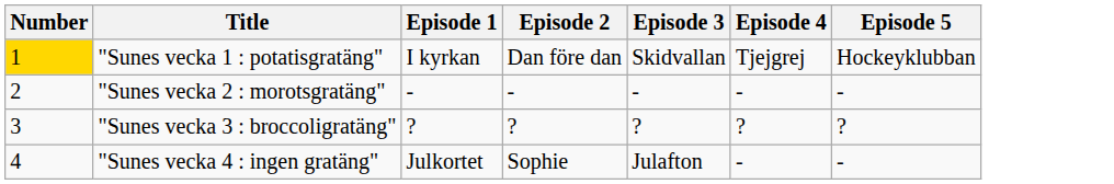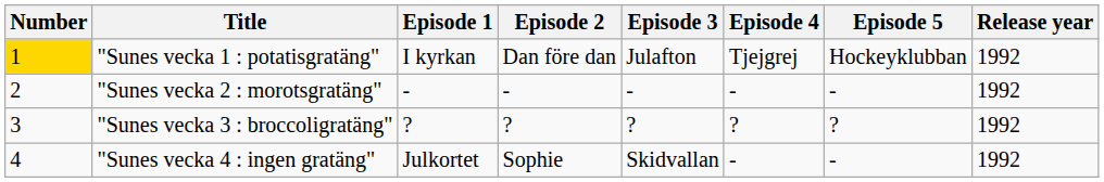 <table class="wikitable">
 <tr>
 <th>Number</th>
 <th>Title</th>
 <th>Episode 1</th>
 <th>Episode 2</th>
 <th>Episode 3</th>
 <th>Episode 4</th>
 <th>Episode 5</th>
+<th>Release year</th>
 </tr>
 <tr>
 <td style="background: gold;">1</td>
 <td>"Sunes vecka 1 : potatisgratäng"</td>
 <td>I kyrkan</td>
 <td>Dan före dan</td>
-<td>Skidvallan</td>
+<td>Julafton</td>
 <td>Tjejgrej</td>
 <td>Hockeyklubban</td>
+<td>1992</td>
 </tr>
 <tr>
 <td>2</td>
 <td>"Sunes vecka 2 : morotsgratäng"</td>
 <td>-</td>
 <td>-</td>
 <td>-</td>
 <td>-</td>
 <td>-</td>
+<td>1992</td>
 </tr>
 <tr>
 <td>3</td>
 <td>"Sunes vecka 3 : broccoligratäng"</td>
 <td>?</td>
 <td>?</td>
 <td>?</td>
 <td>?</td>
 <td>?</td>
+<td>1992</td>
 </tr>
 <tr>
 <td>4</td>
 <td>"Sunes vecka 4 : ingen gratäng"</td>
 <td>Julkortet</td>
 <td>Sophie</td>
-<td>Julafton</td>
+<td>Skidvallan</td>
 <td>-</td>
 <td>-</td>
+<td>1992</td>
 </tr>
 </table>
